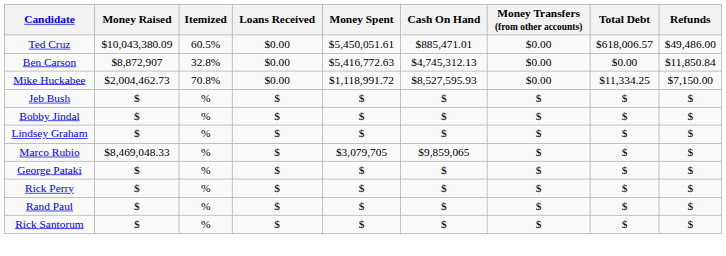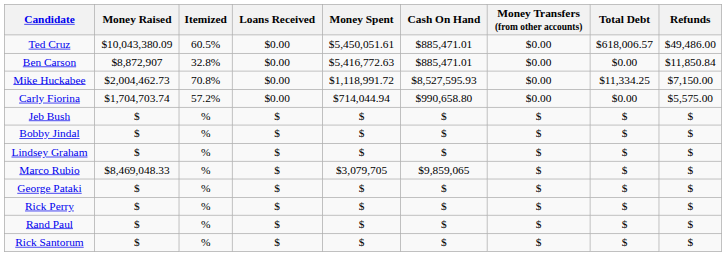 <table class="sortable wikitable"  style="text-align:center; width:80%;">
 <tr>
 <th><a href='#'>Candidate</a></th>
 <th>Money Raised</th>
 <th>Itemized</th>
 <th>Loans Received</th>
 <th>Money Spent</th>
 <th>Cash On Hand</th>
 <th>Money Transfers<br><small>(from other accounts)</small></th>
 <th>Total Debt</th>
 <th>Refunds</th>
 </tr>
 <tr>
 <td><a href='#'>Ted Cruz</a></td>
 <td>$10,043,380.09 </td>
 <td>60.5% </td>
 <td>$0.00 </td>
 <td>$5,450,051.61 </td>
 <td>$885,471.01 </td>
 <td>$0.00 </td>
 <td>$618,006.57 </td>
 <td>$49,486.00 </td>
 </tr>
 <tr>
 <td><a href='#'>Ben Carson</a></td>
 <td>$8,872,907 </td>
 <td>32.8% </td>
 <td>$0.00 </td>
 <td>$5,416,772.63 </td>
-<td>$4,745,312.13 </td>
+<td>$885,471.01 </td>
 <td>$0.00 </td>
 <td>$0.00 </td>
 <td>$11,850.84 </td>
 </tr>
 <tr>
 <td><a href='#'>Mike Huckabee</a></td>
 <td>$2,004,462.73 </td>
 <td>70.8% </td>
 <td>$0.00 </td>
 <td>$1,118,991.72 </td>
 <td>$8,527,595.93 </td>
 <td>$0.00 </td>
 <td>$11,334.25 </td>
 <td>$7,150.00 </td>
+</tr>
+<tr>
+<td><a href='#'>Carly Fiorina</a></td>
+<td>$1,704,703.74 </td>
+<td>57.2% </td>
+<td>$0.00 </td>
+<td>$714,044.94 </td>
+<td>$990,658.80 </td>
+<td>$0.00 </td>
+<td>$0.00 </td>
+<td>$5,575.00 </td>
 </tr>
 <tr>
 <td><a href='#'>Jeb Bush</a></td>
 <td>$ </td>
 <td>% </td>
 <td>$ </td>
 <td>$ </td>
 <td>$ </td>
 <td>$ </td>
 <td>$ </td>
 <td>$ </td>
 </tr>
 <tr>
 <td><a href='#'>Bobby Jindal</a></td>
 <td>$ </td>
 <td>% </td>
 <td>$ </td>
 <td>$ </td>
 <td>$ </td>
 <td>$ </td>
 <td>$ </td>
 <td>$ </td>
 </tr>
 <tr>
 <td><a href='#'>Lindsey Graham</a></td>
 <td>$ </td>
 <td>% </td>
 <td>$ </td>
 <td>$ </td>
 <td>$ </td>
 <td>$ </td>
 <td>$ </td>
 <td>$ </td>
 </tr>
 <tr>
 <td><a href='#'>Marco Rubio</a></td>
 <td>$8,469,048.33 </td>
 <td>% </td>
 <td>$ </td>
 <td>$3,079,705 </td>
 <td>$9,859,065 </td>
 <td>$ </td>
 <td>$ </td>
 <td>$ </td>
 </tr>
 <tr>
 <td><a href='#'>George Pataki</a></td>
 <td>$ </td>
 <td>% </td>
 <td>$ </td>
 <td>$ </td>
 <td>$ </td>
 <td>$ </td>
 <td>$ </td>
 <td>$ </td>
 </tr>
 <tr>
 <td><a href='#'>Rick Perry</a></td>
 <td>$ </td>
 <td>% </td>
 <td>$ </td>
 <td>$ </td>
 <td>$ </td>
 <td>$ </td>
 <td>$ </td>
 <td>$ </td>
 </tr>
 <tr>
 <td><a href='#'>Rand Paul</a></td>
 <td>$ </td>
 <td>% </td>
 <td>$ </td>
 <td>$ </td>
 <td>$ </td>
 <td>$ </td>
 <td>$ </td>
 <td>$ </td>
 </tr>
 <tr>
 <td><a href='#'>Rick Santorum</a> </td>
 <td>$ </td>
 <td>% </td>
 <td>$ </td>
 <td>$ </td>
 <td>$ </td>
 <td>$ </td>
 <td>$ </td>
 <td>$ </td>
 </tr>
 </table>
